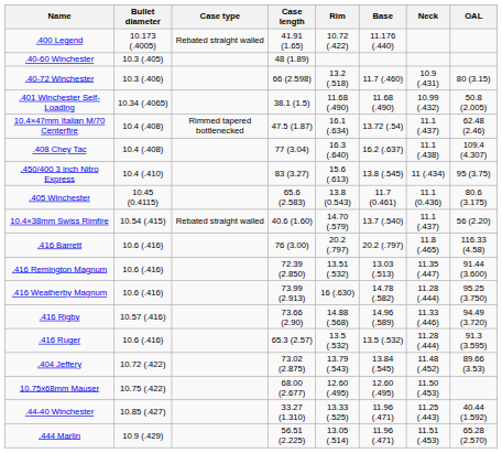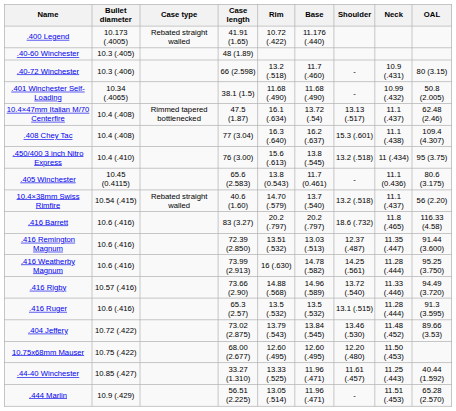 <table class="wikitable sortable" style="font-size: 9pt; width:700px; text-align:center">
 <tr>
 <th>Name</th>
 <th data-sort-type="number">Bullet diameter</th>
 <th data-sort-type="number">Case type</th>
 <th data-sort-type="number">Case length</th>
 <th data-sort-type="number">Rim</th>
 <th data-sort-type="number">Base</th>
+<th data-sort-type="number">Shoulder</th>
 <th data-sort-type="number">Neck</th>
 <th>OAL</th>
 </tr>
 <tr>
 <td><a href='#'>.400 Legend</a></td>
 <td>10.173 (.4005)</td>
 <td>Rebated straight walled</td>
 <td>41.91 (1.65)</td>
 <td>10.72 (.422)</td>
 <td>11.176 (.440)</td>
 <td></td>
 <td></td>
+<td></td>
 </tr>
 <tr>
 <td><a href='#'>.40-60 Winchester</a></td>
 <td>10.3 (.405)</td>
 <td></td>
 <td>48 (1.89)</td>
+<td></td>
 <td></td>
 <td></td>
 <td></td>
 <td></td>
 </tr>
 <tr>
 <td><a href='#'>.40-72 Winchester</a></td>
 <td>10.3 (.406)</td>
 <td></td>
 <td>66 (2.598)</td>
 <td>13.2 (.518)</td>
 <td>11.7 (.460)</td>
+<td>-</td>
 <td>10.9 (.431)</td>
 <td>80 (3.15)</td>
 </tr>
 <tr>
 <td><a href='#'>.401 Winchester Self-Loading</a></td>
 <td>10.34 (.4065)</td>
 <td></td>
 <td>38.1 (1.5)</td>
 <td>11.68 (.490)</td>
 <td>11.68 (.490)</td>
+<td>-</td>
 <td>10.99 (.432)</td>
 <td>50.8 (2.005)</td>
 </tr>
 <tr>
 <td><a href='#'>10.4×47mm Italian M/70 Centerfire</a></td>
 <td>10.4 (.408)</td>
 <td>Rimmed tapered bottlenecked</td>
 <td>47.5 (1.87)</td>
 <td>16.1 (.634)</td>
 <td>13.72 (.54)</td>
+<td>13.13 (.517)</td>
 <td>11.1 (.437)</td>
 <td>62.48 (2.46)</td>
 </tr>
 <tr>
 <td><a href='#'>.408 Chey Tac</a></td>
 <td>10.4 (.408)</td>
 <td></td>
 <td>77 (3.04)</td>
 <td>16.3 (.640)</td>
 <td>16.2 (.637)</td>
+<td>15.3 (.601)</td>
 <td>11.1 (.438)</td>
 <td>109.4 (4.307)</td>
 </tr>
 <tr>
 <td><a href='#'>.450/400 3 inch Nitro Express</a></td>
 <td>10.4 (.410)</td>
 <td></td>
-<td>83 (3.27)</td>
+<td>76 (3.00)</td>
 <td>15.6 (.613)</td>
 <td>13.8 (.545)</td>
+<td>13.2 (.518)</td>
 <td>11 (.434)</td>
 <td>95 (3.75)</td>
 </tr>
 <tr>
 <td><a href='#'>.405 Winchester</a></td>
 <td>10.45 (0.4115)</td>
 <td></td>
 <td>65.6 (2.583)</td>
 <td>13.8 (0.543)</td>
 <td>11.7 (0.461)</td>
+<td>-</td>
 <td>11.1 (0.436)</td>
 <td>80.6 (3.175)</td>
 </tr>
 <tr>
 <td><a href='#'>10.4×38mm Swiss Rimfire</a></td>
 <td>10.54 (.415)</td>
 <td>Rebated straight walled</td>
 <td>40.6 (1.60)</td>
 <td>14.70 (.579)</td>
 <td>13.7 (.540)</td>
+<td>13.2 (.518)</td>
 <td>11.1 (.437)</td>
 <td>56 (2.20)</td>
 </tr>
 <tr>
 <td><a href='#'>.416 Barrett</a></td>
 <td>10.6 (.416)</td>
 <td></td>
-<td>76 (3.00)</td>
+<td>83 (3.27)</td>
 <td>20.2 (.797)</td>
 <td>20.2 (.797)</td>
+<td>18.6 (.732)</td>
 <td>11.8 (.465)</td>
 <td>116.33 (4.58)</td>
 </tr>
 <tr>
 <td><a href='#'>.416 Remington Magnum</a></td>
 <td>10.6 (.416)</td>
 <td></td>
 <td>72.39 (2.850)</td>
 <td>13.51 (.532)</td>
 <td>13.03 (.513)</td>
+<td>12.37 (.487)</td>
 <td>11.35 (.447)</td>
 <td>91.44 (3.600)</td>
 </tr>
 <tr>
 <td><a href='#'>.416 Weatherby Magnum</a></td>
 <td>10.6 (.416)</td>
 <td></td>
 <td>73.99 (2.913)</td>
 <td>16 (.630)</td>
 <td>14.78 (.582)</td>
+<td>14.25 (.561)</td>
 <td>11.28 (.444)</td>
 <td>95.25 (3.750)</td>
 </tr>
 <tr>
 <td><a href='#'>.416 Rigby</a></td>
 <td>10.57 (.416)</td>
 <td></td>
 <td>73.66 (2.90)</td>
 <td>14.88 (.568)</td>
 <td>14.96 (.589)</td>
+<td>13.72 (.540)</td>
 <td>11.33 (.446)</td>
 <td>94.49 (3.720)</td>
 </tr>
 <tr>
 <td><a href='#'>.416 Ruger</a></td>
 <td>10.6 (.416)</td>
 <td></td>
 <td>65.3 (2.57)</td>
 <td>13.5 (.532)</td>
 <td>13.5 (.532)</td>
+<td>13.1 (.515)</td>
 <td>11.28 (.444)</td>
 <td>91.3 (3.595)</td>
 </tr>
 <tr>
 <td><a href='#'>.404 Jeffery</a></td>
 <td>10.72 (.422)</td>
 <td></td>
 <td>73.02 (2.875)</td>
 <td>13.79 (.543)</td>
 <td>13.84 (.545)</td>
+<td>13.46 (.530)</td>
 <td>11.48 (.452)</td>
 <td>89.66 (3.53)</td>
 </tr>
 <tr>
 <td><a href='#'>10.75x68mm Mauser</a></td>
 <td>10.75 (.422)</td>
 <td></td>
 <td>68.00 (2.677)</td>
 <td>12.60 (.495)</td>
 <td>12.60 (.495)</td>
+<td>12.20 (.480)</td>
 <td>11.50 (.453)</td>
 <td></td>
 </tr>
 <tr>
 <td><a href='#'>.44-40 Winchester</a></td>
 <td>10.85 (.427)</td>
 <td></td>
 <td>33.27 (1.310)</td>
 <td>13.33 (.525)</td>
 <td>11.96 (.471)</td>
+<td>11.61 (.457)</td>
 <td>11.25 (.443)</td>
 <td>40.44 (1.592)</td>
 </tr>
 <tr>
 <td><a href='#'>.444 Marlin</a></td>
 <td>10.9 (.429)</td>
 <td></td>
 <td>56.51 (2.225)</td>
 <td>13.05 (.514)</td>
 <td>11.96 (.471)</td>
+<td>-</td>
 <td>11.51 (.453)</td>
 <td>65.28 (2.570)<br></td>
 </tr>
 </table>
